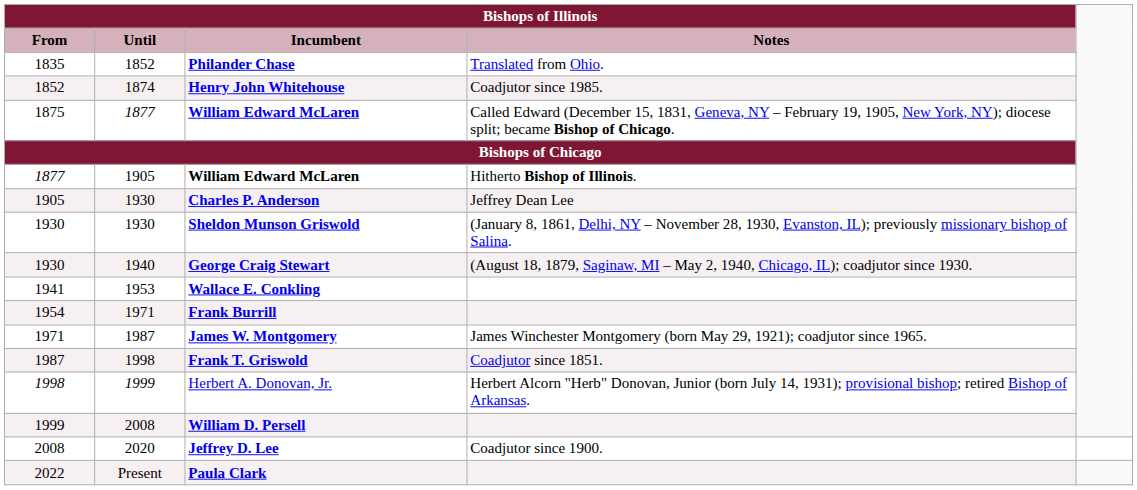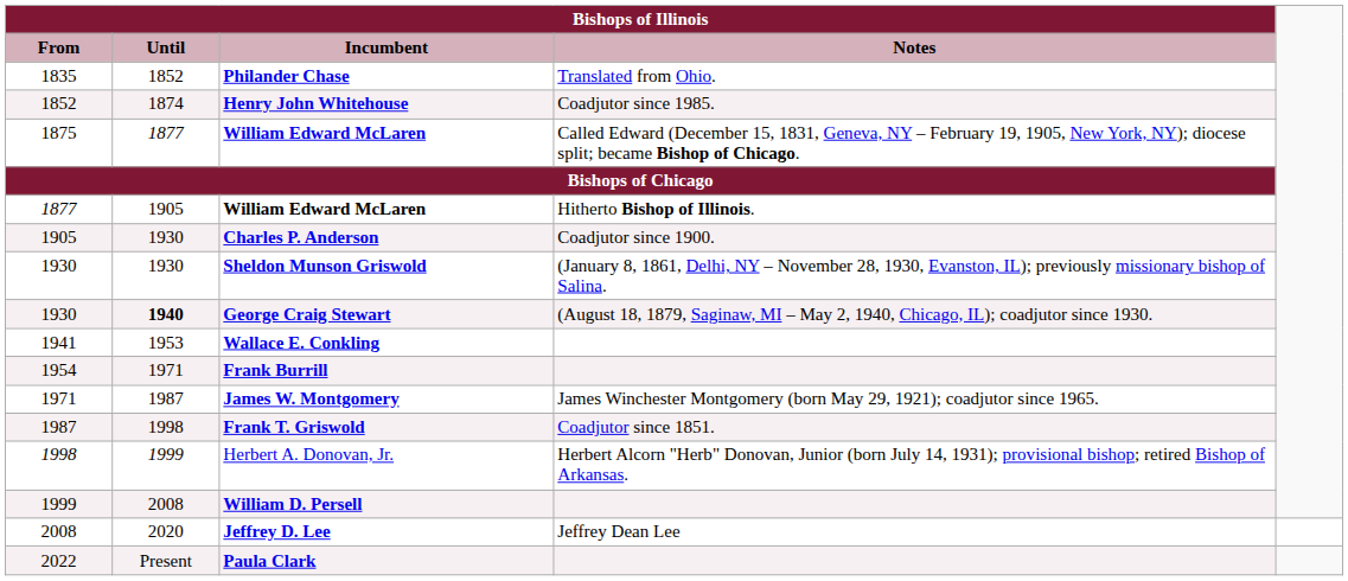 <table class="wikitable" style="width: 95%;">
 <tr>
 <th colspan="4" style="background-color: #7F1734; color: white;">Bishops of Illinois</th>
 </tr>
 <tr>
 <th style="background-color: #D4B1BB; width: 8%;">From</th>
 <th style="background-color: #D4B1BB; width: 8%;">Until</th>
 <th style="background-color: #D4B1BB; width: 25%;">Incumbent</th>
 <th style="background-color: #D4B1BB; width: 54%;">Notes</th>
 </tr>
 <tr valign="top" style="background-color: white;">
 <td style="text-align: center;">1835</td>
 <td style="text-align: center;">1852</td>
 <td><strong><a href='#'>Philander Chase</a></strong></td>
 <td><a href='#'>Translated</a> from <a href='#'>Ohio</a>.</td>
 </tr>
 <tr valign="top" style="background-color: #F7F0F2;">
 <td style="text-align: center;">1852</td>
 <td style="text-align: center;">1874</td>
 <td><strong><a href='#'>Henry John Whitehouse</a></strong></td>
 <td>Coadjutor since 1985.</td>
 </tr>
 <tr valign="top" style="background-color: white;">
 <td style="text-align: center;">1875</td>
 <td style="text-align: center;"><em>1877</em></td>
 <td><strong><a href='#'>William Edward McLaren</a></strong></td>
 <td>Called Edward (December 15, 1831, <a href='#'>Geneva, NY</a> – February 19, 1905, <a href='#'>New York, NY</a>); diocese split; became <strong>Bishop of Chicago</strong>.</td>
 </tr>
 <tr>
 <th colspan="4" style="background-color: #7F1734; color: white;">Bishops of Chicago</th>
 </tr>
 <tr valign="top" style="background-color: white;">
 <td style="text-align: center;"><em>1877</em></td>
 <td style="text-align: center;">1905</td>
 <td><strong>William Edward McLaren</strong></td>
 <td>Hitherto <strong>Bishop of Illinois</strong>.</td>
 </tr>
 <tr valign="top" style="background-color: #F7F0F2;">
 <td style="text-align: center;">1905</td>
 <td style="text-align: center;">1930</td>
 <td><strong><a href='#'>Charles P. Anderson</a></strong></td>
-<td>Jeffrey Dean Lee</td>
+<td>Coadjutor since 1900.</td>
 </tr>
 <tr valign="top" style="background-color: white;">
 <td style="text-align: center;">1930</td>
 <td style="text-align: center;">1930</td>
 <td><strong><a href='#'>Sheldon Munson Griswold</a></strong></td>
 <td>(January 8, 1861, <a href='#'>Delhi, NY</a> – November 28, 1930, <a href='#'>Evanston, IL</a>); previously <a href='#'>missionary bishop of Salina</a>.</td>
 </tr>
 <tr valign="top" style="background-color: #F7F0F2;">
 <td style="text-align: center;">1930</td>
-<td style="text-align: center;">1940</td>
+<td style="text-align: center;"><strong>1940</strong></td>
 <td><strong><a href='#'>George Craig Stewart</a></strong></td>
 <td>(August 18, 1879, <a href='#'>Saginaw, MI</a> – May 2, 1940, <a href='#'>Chicago, IL</a>); coadjutor since 1930.</td>
 </tr>
 <tr valign="top" style="background-color: white;">
 <td style="text-align: center;">1941</td>
 <td style="text-align: center;">1953</td>
 <td><strong><a href='#'>Wallace E. Conkling</a></strong></td>
 <td></td>
 </tr>
 <tr valign="top" style="background-color: #F7F0F2;">
 <td style="text-align: center;">1954</td>
 <td style="text-align: center;">1971</td>
 <td><strong><a href='#'>Frank Burrill</a></strong></td>
 <td></td>
 </tr>
 <tr valign="top" style="background-color: white;">
 <td style="text-align: center;">1971</td>
 <td style="text-align: center;">1987</td>
 <td><strong><a href='#'>James W. Montgomery</a></strong></td>
 <td>James Winchester Montgomery (born May 29, 1921); coadjutor since 1965.</td>
 </tr>
 <tr valign="top" style="background-color: #F7F0F2;">
 <td style="text-align: center;">1987</td>
 <td style="text-align: center;">1998</td>
 <td><strong><a href='#'>Frank T. Griswold</a></strong></td>
 <td><a href='#'>Coadjutor</a> since 1851.</td>
 </tr>
 <tr valign="top" style="background-color: white;">
 <td style="text-align: center;"><em>1998</em></td>
 <td style="text-align: center;"><em>1999</em></td>
 <td><a href='#'>Herbert A. Donovan, Jr.</a></td>
 <td>Herbert Alcorn "Herb" Donovan, Junior (born July 14, 1931); <a href='#'>provisional bishop</a>; retired <a href='#'>Bishop of Arkansas</a>.</td>
 </tr>
 <tr valign="top" style="background-color: #F7F0F2;">
 <td style="text-align: center;">1999</td>
 <td style="text-align: center;">2008</td>
 <td><strong><a href='#'>William D. Persell</a></strong></td>
 <td></td>
 </tr>
 <tr valign="top" style="background-color: white;">
 <td style="text-align: center;">2008</td>
 <td style="text-align: center;">2020</td>
 <td><strong><a href='#'>Jeffrey D. Lee</a></strong></td>
-<td>Coadjutor since 1900.</td>
+<td>Jeffrey Dean Lee</td>
 <td></td>
 </tr>
 <tr valign="top" style="background-color: #F7F0F2;">
 <td style="text-align: center;">2022</td>
 <td style="text-align: center;">Present</td>
 <td><strong><a href='#'>Paula Clark</a></strong></td>
 <td></td>
 </tr>
 </table>
